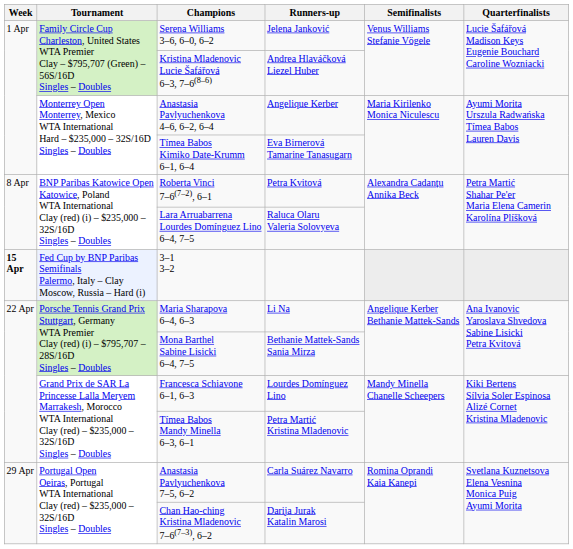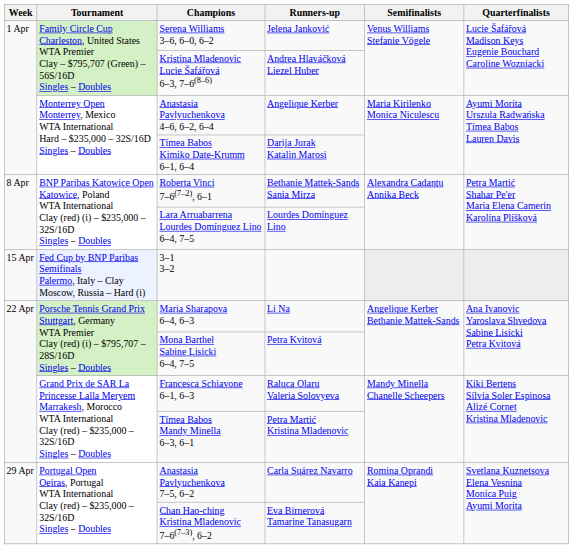 <table class=wikitable style=font-size:95%>
 <tr>
 <th style="width:48px;">Week</th>
 <th style="width:248px;">Tournament</th>
 <th style="width:200px;">Champions</th>
 <th style="width:200px;">Runners-up</th>
 <th style="width:190px;">Semifinalists</th>
 <th style="width:190px;">Quarterfinalists</th>
 </tr>
 <tr valign=top>
 <td rowspan=4>1 Apr</td>
 <td style="background:#D4F1C5;" rowspan="2"><a href='#'>Family Circle Cup</a><br><a href='#'>Charleston</a>, United States<br>WTA Premier<br>Clay – $795,707 (Green) – 56S/16D<br><a href='#'>Singles</a> – <a href='#'>Doubles</a></td>
 <td> <a href='#'>Serena Williams</a><br>3–6, 6–0, 6–2</td>
 <td> <a href='#'>Jelena Janković</a></td>
 <td rowspan=2> <a href='#'>Venus Williams</a><br>  <a href='#'>Stefanie Vögele</a></td>
 <td rowspan=2> <a href='#'>Lucie Šafářová</a><br> <a href='#'>Madison Keys</a><br> <a href='#'>Eugenie Bouchard</a><br>  <a href='#'>Caroline Wozniacki</a></td>
 </tr>
 <tr valign=top>
 <td> <a href='#'>Kristina Mladenovic</a> <br>  <a href='#'>Lucie Šafářová</a><br>6–3, 7–6<sup>(8–6)</sup></td>
 <td> <a href='#'>Andrea Hlaváčková</a> <br>  <a href='#'>Liezel Huber</a></td>
 </tr>
 <tr valign=top>
 <td style="background:#fff;" rowspan="2"><a href='#'>Monterrey Open</a><br><a href='#'>Monterrey</a>, Mexico<br>WTA International<br>Hard – $235,000 – 32S/16D<br><a href='#'>Singles</a> – <a href='#'>Doubles</a></td>
 <td> <a href='#'>Anastasia Pavlyuchenkova</a><br>4–6, 6–2, 6–4</td>
 <td> <a href='#'>Angelique Kerber</a></td>
 <td rowspan=2> <a href='#'>Maria Kirilenko</a><br> <a href='#'>Monica Niculescu</a></td>
 <td rowspan=2> <a href='#'>Ayumi Morita</a><br>  <a href='#'>Urszula Radwańska</a><br>  <a href='#'>Tímea Babos</a><br>  <a href='#'>Lauren Davis</a></td>
 </tr>
 <tr valign=top>
 <td> <a href='#'>Tímea Babos</a> <br>  <a href='#'>Kimiko Date-Krumm</a> <br>6–1, 6–4</td>
-<td> <a href='#'>Eva Birnerová</a> <br>  <a href='#'>Tamarine Tanasugarn</a></td>
+<td> <a href='#'>Darija Jurak</a> <br>  <a href='#'>Katalin Marosi</a></td>
 </tr>
 <tr valign=top>
 <td rowspan=2>8 Apr</td>
 <td style="background:#fff;" rowspan="2"><a href='#'>BNP Paribas Katowice Open</a><br><a href='#'>Katowice</a>, Poland<br>WTA International<br>Clay (red) (i) – $235,000 – 32S/16D<br><a href='#'>Singles</a> – <a href='#'>Doubles</a></td>
 <td> <a href='#'>Roberta Vinci</a><br>7–6<sup>(7–2)</sup>, 6–1</td>
-<td> <a href='#'>Petra Kvitová</a></td>
+<td> <a href='#'>Bethanie Mattek-Sands</a><br> <a href='#'>Sania Mirza</a></td>
 <td rowspan=2> <a href='#'>Alexandra Cadanțu</a> <br> <a href='#'>Annika Beck</a></td>
 <td rowspan=2> <a href='#'>Petra Martić</a><br> <a href='#'>Shahar Pe'er</a><br>  <a href='#'>Maria Elena Camerin</a><br> <a href='#'>Karolína Plíšková</a></td>
 </tr>
 <tr valign=top>
 <td> <a href='#'>Lara Arruabarrena</a> <br>  <a href='#'>Lourdes Domínguez Lino</a><br> 6–4, 7–5</td>
-<td> <a href='#'>Raluca Olaru</a><br> <a href='#'>Valeria Solovyeva</a></td>
+<td> <a href='#'>Lourdes Domínguez Lino</a></td>
 </tr>
 <tr valign=top>
-<td><strong>15 Apr</strong></td>
+<td>15 Apr</td>
 <td style="background:#ECF2FF;"><a href='#'>Fed Cup by BNP Paribas Semifinals</a><br><a href='#'>Palermo</a>, Italy – Clay<br>Moscow, Russia – Hard (i)</td>
 <td> 3–1<br> 3–2</td>
 <td><br></td>
 <td style="background:#ededed;"></td>
 <td style="background:#ededed;"></td>
 </tr>
 <tr valign=top>
 <td rowspan=4>22 Apr</td>
 <td style="background:#D4F1C5;" rowspan="2"><a href='#'>Porsche Tennis Grand Prix</a><br><a href='#'>Stuttgart</a>, Germany<br>WTA Premier<br>Clay (red) (i) – $795,707 – 28S/16D<br><a href='#'>Singles</a> – <a href='#'>Doubles</a></td>
 <td> <a href='#'>Maria Sharapova</a><br>6–4, 6–3</td>
 <td> <a href='#'>Li Na</a></td>
 <td rowspan=2> <a href='#'>Angelique Kerber</a><br> <a href='#'>Bethanie Mattek-Sands</a></td>
 <td rowspan=2> <a href='#'>Ana Ivanovic</a><br> <a href='#'>Yaroslava Shvedova</a><br>  <a href='#'>Sabine Lisicki</a> <br> <a href='#'>Petra Kvitová</a></td>
 </tr>
 <tr valign=top>
 <td> <a href='#'>Mona Barthel</a><br> <a href='#'>Sabine Lisicki</a><br>6–4, 7–5</td>
-<td> <a href='#'>Bethanie Mattek-Sands</a><br> <a href='#'>Sania Mirza</a></td>
+<td> <a href='#'>Petra Kvitová</a></td>
 </tr>
 <tr valign=top>
 <td style="background:#fff;" rowspan="2"><a href='#'>Grand Prix de SAR La Princesse Lalla Meryem</a><br><a href='#'>Marrakesh</a>, Morocco<br>WTA International<br>Clay (red) – $235,000 – 32S/16D<br><a href='#'>Singles</a> – <a href='#'>Doubles</a></td>
 <td> <a href='#'>Francesca Schiavone</a><br>6–1, 6–3</td>
-<td> <a href='#'>Lourdes Domínguez Lino</a></td>
+<td> <a href='#'>Raluca Olaru</a><br> <a href='#'>Valeria Solovyeva</a></td>
 <td rowspan=2> <a href='#'>Mandy Minella</a><br> <a href='#'>Chanelle Scheepers</a></td>
 <td rowspan=2> <a href='#'>Kiki Bertens</a><br> <a href='#'>Sílvia Soler Espinosa</a><br>  <a href='#'>Alizé Cornet</a><br> <a href='#'>Kristina Mladenovic</a></td>
 </tr>
 <tr valign=top>
 <td> <a href='#'>Tímea Babos</a> <br>  <a href='#'>Mandy Minella</a><br>6–3, 6–1</td>
 <td> <a href='#'>Petra Martić</a><br> <a href='#'>Kristina Mladenovic</a></td>
 </tr>
 <tr valign=top>
 <td rowspan=2>29 Apr</td>
 <td style="background:#fff;" rowspan="2"><a href='#'>Portugal Open</a><br><a href='#'>Oeiras</a>, Portugal<br>WTA International<br>Clay (red) – $235,000 – 32S/16D<br><a href='#'>Singles</a> – <a href='#'>Doubles</a></td>
 <td> <a href='#'>Anastasia Pavlyuchenkova</a><br>7–5, 6–2</td>
 <td> <a href='#'>Carla Suárez Navarro</a></td>
 <td rowspan=2> <a href='#'>Romina Oprandi</a><br> <a href='#'>Kaia Kanepi</a></td>
 <td rowspan=2> <a href='#'>Svetlana Kuznetsova</a><br> <a href='#'>Elena Vesnina</a><br>  <a href='#'>Monica Puig</a><br> <a href='#'>Ayumi Morita</a></td>
 </tr>
 <tr valign=top>
 <td> <a href='#'>Chan Hao-ching</a> <br>  <a href='#'>Kristina Mladenovic</a><br>7–6<sup>(7–3)</sup>, 6–2</td>
-<td> <a href='#'>Darija Jurak</a> <br>  <a href='#'>Katalin Marosi</a></td>
+<td> <a href='#'>Eva Birnerová</a> <br>  <a href='#'>Tamarine Tanasugarn</a></td>
 </tr>
 </table>
